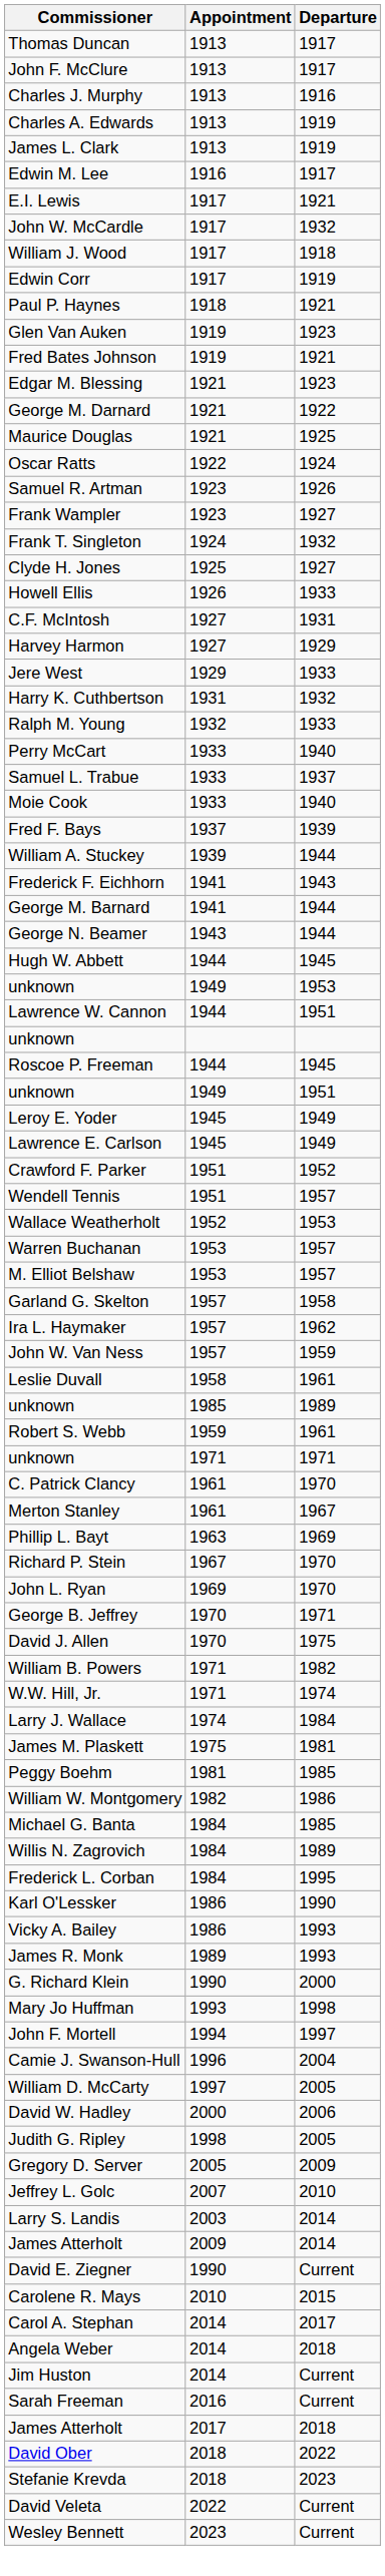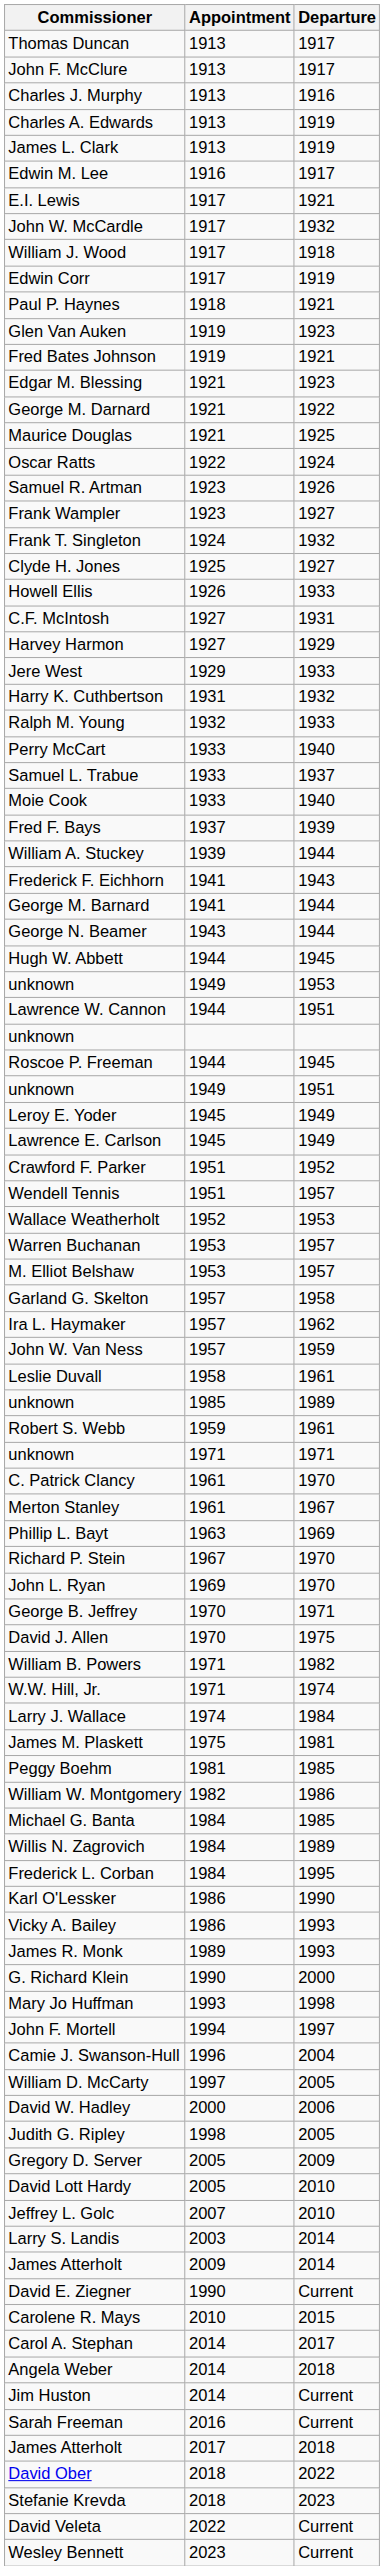 <table class="wikitable">
 <tr>
 <th>Commissioner</th>
 <th>Appointment</th>
 <th>Departure</th>
 </tr>
 <tr>
 <td>Thomas Duncan</td>
 <td>1913</td>
 <td>1917</td>
 </tr>
 <tr>
 <td>John F. McClure</td>
 <td>1913</td>
 <td>1917</td>
 </tr>
 <tr>
 <td>Charles J. Murphy</td>
 <td>1913</td>
 <td>1916</td>
 </tr>
 <tr>
 <td>Charles A. Edwards</td>
 <td>1913</td>
 <td>1919</td>
 </tr>
 <tr>
 <td>James L. Clark</td>
 <td>1913</td>
 <td>1919</td>
 </tr>
 <tr>
 <td>Edwin M. Lee</td>
 <td>1916</td>
 <td>1917</td>
 </tr>
 <tr>
 <td>E.I. Lewis</td>
 <td>1917</td>
 <td>1921</td>
 </tr>
 <tr>
 <td>John W. McCardle</td>
 <td>1917</td>
 <td>1932</td>
 </tr>
 <tr>
 <td>William J. Wood</td>
 <td>1917</td>
 <td>1918</td>
 </tr>
 <tr>
 <td>Edwin Corr</td>
 <td>1917</td>
 <td>1919</td>
 </tr>
 <tr>
 <td>Paul P. Haynes</td>
 <td>1918</td>
 <td>1921</td>
 </tr>
 <tr>
 <td>Glen Van Auken</td>
 <td>1919</td>
 <td>1923</td>
 </tr>
 <tr>
 <td>Fred Bates Johnson</td>
 <td>1919</td>
 <td>1921</td>
 </tr>
 <tr>
 <td>Edgar M. Blessing</td>
 <td>1921</td>
 <td>1923</td>
 </tr>
 <tr>
 <td>George M. Darnard</td>
 <td>1921</td>
 <td>1922</td>
 </tr>
 <tr>
 <td>Maurice Douglas</td>
 <td>1921</td>
 <td>1925</td>
 </tr>
 <tr>
 <td>Oscar Ratts</td>
 <td>1922</td>
 <td>1924</td>
 </tr>
 <tr>
 <td>Samuel R. Artman</td>
 <td>1923</td>
 <td>1926</td>
 </tr>
 <tr>
 <td>Frank Wampler</td>
 <td>1923</td>
 <td>1927</td>
 </tr>
 <tr>
 <td>Frank T. Singleton</td>
 <td>1924</td>
 <td>1932</td>
 </tr>
 <tr>
 <td>Clyde H. Jones</td>
 <td>1925</td>
 <td>1927</td>
 </tr>
 <tr>
 <td>Howell Ellis</td>
 <td>1926</td>
 <td>1933</td>
 </tr>
 <tr>
 <td>C.F. McIntosh</td>
 <td>1927</td>
 <td>1931</td>
 </tr>
 <tr>
 <td>Harvey Harmon</td>
 <td>1927</td>
 <td>1929</td>
 </tr>
 <tr>
 <td>Jere West</td>
 <td>1929</td>
 <td>1933</td>
 </tr>
 <tr>
 <td>Harry K. Cuthbertson</td>
 <td>1931</td>
 <td>1932</td>
 </tr>
 <tr>
 <td>Ralph M. Young</td>
 <td>1932</td>
 <td>1933</td>
 </tr>
 <tr>
 <td>Perry McCart</td>
 <td>1933</td>
 <td>1940</td>
 </tr>
 <tr>
 <td>Samuel L. Trabue</td>
 <td>1933</td>
 <td>1937</td>
 </tr>
 <tr>
 <td>Moie Cook</td>
 <td>1933</td>
 <td>1940</td>
 </tr>
 <tr>
 <td>Fred F. Bays</td>
 <td>1937</td>
 <td>1939</td>
 </tr>
 <tr>
 <td>William A. Stuckey</td>
 <td>1939</td>
 <td>1944</td>
 </tr>
 <tr>
 <td>Frederick F. Eichhorn</td>
 <td>1941</td>
 <td>1943</td>
 </tr>
 <tr>
 <td>George M. Barnard</td>
 <td>1941</td>
 <td>1944</td>
 </tr>
 <tr>
 <td>George N. Beamer</td>
 <td>1943</td>
 <td>1944</td>
 </tr>
 <tr>
 <td>Hugh W. Abbett</td>
 <td>1944</td>
 <td>1945</td>
 </tr>
 <tr>
 <td>unknown</td>
 <td>1949</td>
 <td>1953</td>
 </tr>
 <tr>
 <td>Lawrence W. Cannon</td>
 <td>1944</td>
 <td>1951</td>
 </tr>
 <tr>
 <td>unknown</td>
 <td></td>
 <td></td>
 </tr>
 <tr>
 <td>Roscoe P. Freeman</td>
 <td>1944</td>
 <td>1945</td>
 </tr>
 <tr>
 <td>unknown</td>
 <td>1949</td>
 <td>1951</td>
 </tr>
 <tr>
 <td>Leroy E. Yoder</td>
 <td>1945</td>
 <td>1949</td>
 </tr>
 <tr>
 <td>Lawrence E. Carlson</td>
 <td>1945</td>
 <td>1949</td>
 </tr>
 <tr>
 <td>Crawford F. Parker</td>
 <td>1951</td>
 <td>1952</td>
 </tr>
 <tr>
 <td>Wendell Tennis</td>
 <td>1951</td>
 <td>1957</td>
 </tr>
 <tr>
 <td>Wallace Weatherholt</td>
 <td>1952</td>
 <td>1953</td>
 </tr>
 <tr>
 <td>Warren Buchanan</td>
 <td>1953</td>
 <td>1957</td>
 </tr>
 <tr>
 <td>M. Elliot Belshaw</td>
 <td>1953</td>
 <td>1957</td>
 </tr>
 <tr>
 <td>Garland G. Skelton</td>
 <td>1957</td>
 <td>1958</td>
 </tr>
 <tr>
 <td>Ira L. Haymaker</td>
 <td>1957</td>
 <td>1962</td>
 </tr>
 <tr>
 <td>John W. Van Ness</td>
 <td>1957</td>
 <td>1959</td>
 </tr>
 <tr>
 <td>Leslie Duvall</td>
 <td>1958</td>
 <td>1961</td>
 </tr>
 <tr>
 <td>unknown</td>
 <td>1985</td>
 <td>1989</td>
 </tr>
 <tr>
 <td>Robert S. Webb</td>
 <td>1959</td>
 <td>1961</td>
 </tr>
 <tr>
 <td>unknown</td>
 <td>1971</td>
 <td>1971</td>
 </tr>
 <tr>
 <td>C. Patrick Clancy</td>
 <td>1961</td>
 <td>1970</td>
 </tr>
 <tr>
 <td>Merton Stanley</td>
 <td>1961</td>
 <td>1967</td>
 </tr>
 <tr>
 <td>Phillip L. Bayt</td>
 <td>1963</td>
 <td>1969</td>
 </tr>
 <tr>
 <td>Richard P. Stein</td>
 <td>1967</td>
 <td>1970</td>
 </tr>
 <tr>
 <td>John L. Ryan</td>
 <td>1969</td>
 <td>1970</td>
 </tr>
 <tr>
 <td>George B. Jeffrey</td>
 <td>1970</td>
 <td>1971</td>
 </tr>
 <tr>
 <td>David J. Allen</td>
 <td>1970</td>
 <td>1975</td>
 </tr>
 <tr>
 <td>William B. Powers</td>
 <td>1971</td>
 <td>1982</td>
 </tr>
 <tr>
 <td>W.W. Hill, Jr.</td>
 <td>1971</td>
 <td>1974</td>
 </tr>
 <tr>
 <td>Larry J. Wallace</td>
 <td>1974</td>
 <td>1984</td>
 </tr>
 <tr>
 <td>James M. Plaskett</td>
 <td>1975</td>
 <td>1981</td>
 </tr>
 <tr>
 <td>Peggy Boehm</td>
 <td>1981</td>
 <td>1985</td>
 </tr>
 <tr>
 <td>William W. Montgomery</td>
 <td>1982</td>
 <td>1986</td>
 </tr>
 <tr>
 <td>Michael G. Banta</td>
 <td>1984</td>
 <td>1985</td>
 </tr>
 <tr>
 <td>Willis N. Zagrovich</td>
 <td>1984</td>
 <td>1989</td>
 </tr>
 <tr>
 <td>Frederick L. Corban</td>
 <td>1984</td>
 <td>1995</td>
 </tr>
 <tr>
 <td>Karl O'Lessker</td>
 <td>1986</td>
 <td>1990</td>
 </tr>
 <tr>
 <td>Vicky A. Bailey</td>
 <td>1986</td>
 <td>1993</td>
 </tr>
 <tr>
 <td>James R. Monk</td>
 <td>1989</td>
 <td>1993</td>
 </tr>
 <tr>
 <td>G. Richard Klein</td>
 <td>1990</td>
 <td>2000</td>
 </tr>
 <tr>
 <td>Mary Jo Huffman</td>
 <td>1993</td>
 <td>1998</td>
 </tr>
 <tr>
 <td>John F. Mortell</td>
 <td>1994</td>
 <td>1997</td>
 </tr>
 <tr>
 <td>Camie J. Swanson-Hull</td>
 <td>1996</td>
 <td>2004</td>
 </tr>
 <tr>
 <td>William D. McCarty</td>
 <td>1997</td>
 <td>2005</td>
 </tr>
 <tr>
 <td>David W. Hadley</td>
 <td>2000</td>
 <td>2006</td>
 </tr>
 <tr>
 <td>Judith G. Ripley</td>
 <td>1998</td>
 <td>2005</td>
 </tr>
 <tr>
 <td>Gregory D. Server</td>
 <td>2005</td>
 <td>2009</td>
 </tr>
 <tr>
+<td>David Lott Hardy</td>
+<td>2005</td>
+<td>2010</td>
+</tr>
+<tr>
 <td>Jeffrey L. Golc</td>
 <td>2007</td>
 <td>2010</td>
 </tr>
 <tr>
 <td>Larry S. Landis</td>
 <td>2003</td>
 <td>2014</td>
 </tr>
 <tr>
 <td>James Atterholt</td>
 <td>2009</td>
 <td>2014</td>
 </tr>
 <tr>
 <td>David E. Ziegner</td>
 <td>1990</td>
 <td>Current</td>
 </tr>
 <tr>
 <td>Carolene R. Mays</td>
 <td>2010</td>
 <td>2015</td>
 </tr>
 <tr>
 <td>Carol A. Stephan</td>
 <td>2014</td>
 <td>2017</td>
 </tr>
 <tr>
 <td>Angela Weber</td>
 <td>2014</td>
 <td>2018</td>
 </tr>
 <tr>
 <td>Jim Huston</td>
 <td>2014</td>
 <td>Current</td>
 </tr>
 <tr>
 <td>Sarah Freeman</td>
 <td>2016</td>
 <td>Current</td>
 </tr>
 <tr>
 <td>James Atterholt</td>
 <td>2017</td>
 <td>2018</td>
 </tr>
 <tr>
 <td><a href='#'>David Ober</a></td>
 <td>2018</td>
 <td>2022</td>
 </tr>
 <tr>
 <td>Stefanie Krevda</td>
 <td>2018</td>
 <td>2023</td>
 </tr>
 <tr>
 <td>David Veleta</td>
 <td>2022</td>
 <td>Current</td>
 </tr>
 <tr>
 <td>Wesley Bennett</td>
 <td>2023</td>
 <td>Current</td>
 </tr>
 </table>
